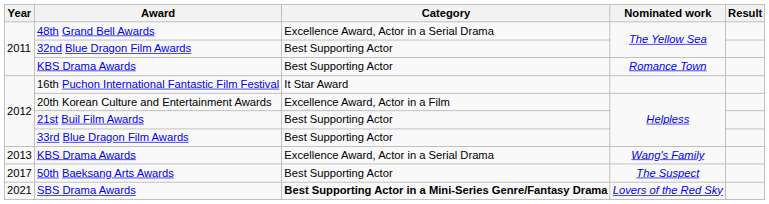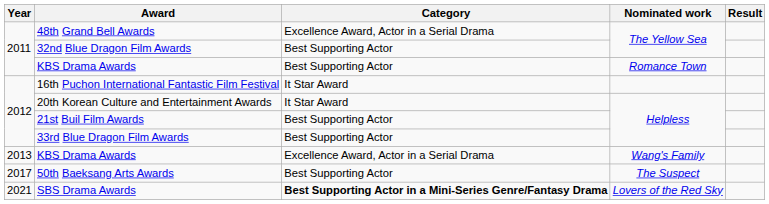 <table class="wikitable">
 <tr>
 <th>Year</th>
 <th>Award</th>
 <th>Category</th>
 <th>Nominated work</th>
 <th>Result</th>
 </tr>
 <tr>
 <td rowspan=3>2011</td>
 <td><a href='#'>48th</a> <a href='#'>Grand Bell Awards</a></td>
 <td>Excellence Award, Actor in a Serial Drama</td>
 <td rowspan=2 style="text-align: center;"><em><a href='#'>The Yellow Sea</a></em></td>
 <td></td>
 </tr>
 <tr>
 <td><a href='#'>32nd</a> <a href='#'>Blue Dragon Film Awards</a></td>
 <td>Best Supporting Actor</td>
 <td></td>
 </tr>
 <tr>
 <td><a href='#'>KBS Drama Awards</a></td>
 <td>Best Supporting Actor</td>
 <td style="text-align: center;"><em><a href='#'>Romance Town</a></em></td>
 <td></td>
 </tr>
 <tr>
 <td rowspan=4>2012</td>
 <td>16th <a href='#'>Puchon International Fantastic Film Festival</a></td>
 <td>It Star Award</td>
 <td></td>
 <td></td>
 </tr>
 <tr>
 <td>20th Korean Culture and Entertainment Awards</td>
-<td>Excellence Award, Actor in a Film</td>
+<td>It Star Award</td>
 <td rowspan=3 style="text-align: center;"><em><a href='#'>Helpless</a></em></td>
 <td></td>
 </tr>
 <tr>
 <td><a href='#'>21st</a> <a href='#'>Buil Film Awards</a></td>
 <td>Best Supporting Actor</td>
 <td></td>
 </tr>
 <tr>
 <td><a href='#'>33rd</a> <a href='#'>Blue Dragon Film Awards</a></td>
 <td>Best Supporting Actor</td>
 <td></td>
 </tr>
 <tr>
 <td>2013</td>
 <td><a href='#'>KBS Drama Awards</a></td>
 <td>Excellence Award, Actor in a Serial Drama</td>
 <td style="text-align: center;"><em><a href='#'>Wang's Family</a></em></td>
 <td></td>
 </tr>
 <tr>
 <td>2017</td>
 <td><a href='#'>50th</a> <a href='#'>Baeksang Arts Awards</a></td>
 <td>Best Supporting Actor</td>
 <td style="text-align: center;"><em><a href='#'>The Suspect</a></em></td>
 <td></td>
 </tr>
 <tr>
 <td>2021</td>
 <td><a href='#'>SBS Drama Awards</a></td>
 <td><strong>Best Supporting Actor in a Mini-Series Genre/Fantasy Drama</strong></td>
 <td><em><a href='#'>Lovers of the Red Sky</a></em></td>
 <td></td>
 </tr>
 </table>
